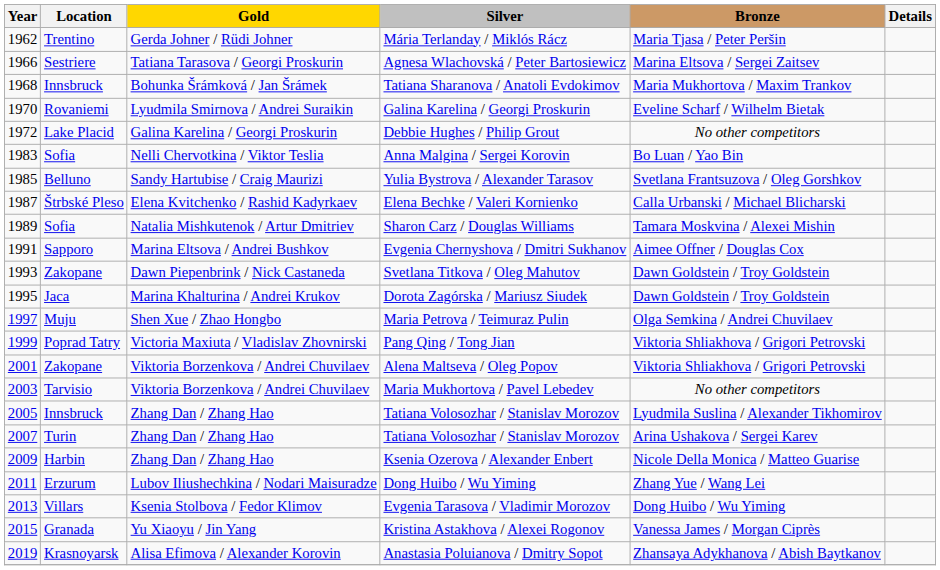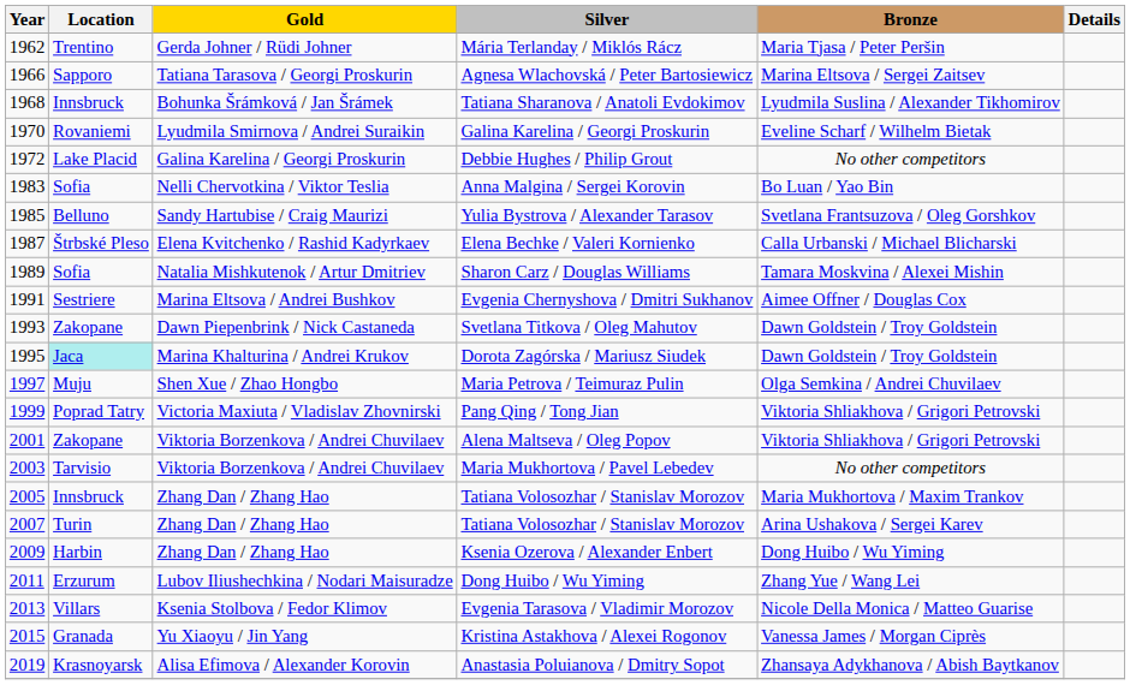 <table class="wikitable">
 <tr>
 <th>Year</th>
 <th>Location</th>
 <td align=center bgcolor=gold><strong>Gold</strong></td>
 <td align=center bgcolor=silver><strong>Silver</strong></td>
 <td align=center bgcolor=cc9966><strong>Bronze</strong></td>
 <th>Details</th>
 </tr>
 <tr>
 <td>1962</td>
 <td> <a href='#'>Trentino</a></td>
 <td> <a href='#'>Gerda Johner</a> / <a href='#'>Rüdi Johner</a></td>
 <td> <a href='#'>Mária Terlanday</a> / <a href='#'>Miklós Rácz</a></td>
 <td> <a href='#'>Maria Tjasa</a> / <a href='#'>Peter Peršin</a></td>
 <td></td>
 </tr>
 <tr>
 <td>1966</td>
-<td> <a href='#'>Sestriere</a></td>
+<td> <a href='#'>Sapporo</a></td>
 <td> <a href='#'>Tatiana Tarasova</a> / <a href='#'>Georgi Proskurin</a></td>
 <td> <a href='#'>Agnesa Wlachovská</a> / <a href='#'>Peter Bartosiewicz</a></td>
 <td> <a href='#'>Marina Eltsova</a> / <a href='#'>Sergei Zaitsev</a></td>
 <td></td>
 </tr>
 <tr>
 <td>1968</td>
 <td> <a href='#'>Innsbruck</a></td>
 <td> <a href='#'>Bohunka Šrámková</a> / <a href='#'>Jan Šrámek</a></td>
 <td> <a href='#'>Tatiana Sharanova</a> / <a href='#'>Anatoli Evdokimov</a></td>
-<td> <a href='#'>Maria Mukhortova</a> / <a href='#'>Maxim Trankov</a></td>
+<td> <a href='#'>Lyudmila Suslina</a> / <a href='#'>Alexander Tikhomirov</a></td>
 <td></td>
 </tr>
 <tr>
 <td>1970</td>
 <td> <a href='#'>Rovaniemi</a></td>
 <td> <a href='#'>Lyudmila Smirnova</a> / <a href='#'>Andrei Suraikin</a></td>
 <td> <a href='#'>Galina Karelina</a> / <a href='#'>Georgi Proskurin</a></td>
 <td> <a href='#'>Eveline Scharf</a> / <a href='#'>Wilhelm Bietak</a></td>
 <td></td>
 </tr>
 <tr>
 <td>1972</td>
 <td> <a href='#'>Lake Placid</a></td>
 <td> <a href='#'>Galina Karelina</a> / <a href='#'>Georgi Proskurin</a></td>
 <td> <a href='#'>Debbie Hughes</a> / <a href='#'>Philip Grout</a></td>
 <td align=center><em>No other competitors</em></td>
 <td></td>
 </tr>
 <tr>
 <td>1983</td>
 <td> <a href='#'>Sofia</a></td>
 <td> <a href='#'>Nelli Chervotkina</a> / <a href='#'>Viktor Teslia</a></td>
 <td> <a href='#'>Anna Malgina</a> / <a href='#'>Sergei Korovin</a></td>
 <td> <a href='#'>Bo Luan</a> / <a href='#'>Yao Bin</a></td>
 <td></td>
 </tr>
 <tr>
 <td>1985</td>
 <td> <a href='#'>Belluno</a></td>
 <td> <a href='#'>Sandy Hartubise</a> / <a href='#'>Craig Maurizi</a></td>
 <td> <a href='#'>Yulia Bystrova</a> / <a href='#'>Alexander Tarasov</a></td>
 <td> <a href='#'>Svetlana Frantsuzova</a> / <a href='#'>Oleg Gorshkov</a></td>
 <td></td>
 </tr>
 <tr>
 <td>1987</td>
 <td> <a href='#'>Štrbské Pleso</a></td>
 <td> <a href='#'>Elena Kvitchenko</a> / <a href='#'>Rashid Kadyrkaev</a></td>
 <td> <a href='#'>Elena Bechke</a> / <a href='#'>Valeri Kornienko</a></td>
 <td> <a href='#'>Calla Urbanski</a> / <a href='#'>Michael Blicharski</a></td>
 <td></td>
 </tr>
 <tr>
 <td>1989</td>
 <td> <a href='#'>Sofia</a></td>
 <td> <a href='#'>Natalia Mishkutenok</a> / <a href='#'>Artur Dmitriev</a></td>
 <td> <a href='#'>Sharon Carz</a> / <a href='#'>Douglas Williams</a></td>
 <td> <a href='#'>Tamara Moskvina</a> / <a href='#'>Alexei Mishin</a></td>
 <td></td>
 </tr>
 <tr>
 <td>1991</td>
-<td> <a href='#'>Sapporo</a></td>
+<td> <a href='#'>Sestriere</a></td>
 <td> <a href='#'>Marina Eltsova</a> / <a href='#'>Andrei Bushkov</a></td>
 <td> <a href='#'>Evgenia Chernyshova</a> / <a href='#'>Dmitri Sukhanov</a></td>
 <td> <a href='#'>Aimee Offner</a> / <a href='#'>Douglas Cox</a></td>
 <td></td>
 </tr>
 <tr>
 <td>1993</td>
 <td> <a href='#'>Zakopane</a></td>
 <td> <a href='#'>Dawn Piepenbrink</a> / <a href='#'>Nick Castaneda</a></td>
 <td> <a href='#'>Svetlana Titkova</a> / <a href='#'>Oleg Mahutov</a></td>
 <td> <a href='#'>Dawn Goldstein</a> / <a href='#'>Troy Goldstein</a></td>
 <td></td>
 </tr>
 <tr>
 <td>1995</td>
-<td> <a href='#'>Jaca</a></td>
+<td style="background: paleturquoise;"> <a href='#'>Jaca</a></td>
 <td> <a href='#'>Marina Khalturina</a> / <a href='#'>Andrei Krukov</a></td>
 <td> <a href='#'>Dorota Zagórska</a> / <a href='#'>Mariusz Siudek</a></td>
 <td> <a href='#'>Dawn Goldstein</a> / <a href='#'>Troy Goldstein</a></td>
 <td></td>
 </tr>
 <tr>
 <td><a href='#'>1997</a></td>
 <td> <a href='#'>Muju</a></td>
 <td> <a href='#'>Shen Xue</a> / <a href='#'>Zhao Hongbo</a></td>
 <td> <a href='#'>Maria Petrova</a> / <a href='#'>Teimuraz Pulin</a></td>
 <td> <a href='#'>Olga Semkina</a> / <a href='#'>Andrei Chuvilaev</a></td>
 <td></td>
 </tr>
 <tr>
 <td><a href='#'>1999</a></td>
 <td> <a href='#'>Poprad Tatry</a></td>
 <td> <a href='#'>Victoria Maxiuta</a> / <a href='#'>Vladislav Zhovnirski</a></td>
 <td> <a href='#'>Pang Qing</a> / <a href='#'>Tong Jian</a></td>
 <td> <a href='#'>Viktoria Shliakhova</a> / <a href='#'>Grigori Petrovski</a></td>
 <td></td>
 </tr>
 <tr>
 <td><a href='#'>2001</a></td>
 <td> <a href='#'>Zakopane</a></td>
 <td> <a href='#'>Viktoria Borzenkova</a> / <a href='#'>Andrei Chuvilaev</a></td>
 <td> <a href='#'>Alena Maltseva</a> / <a href='#'>Oleg Popov</a></td>
 <td> <a href='#'>Viktoria Shliakhova</a> / <a href='#'>Grigori Petrovski</a></td>
 <td></td>
 </tr>
 <tr>
 <td><a href='#'>2003</a></td>
 <td> <a href='#'>Tarvisio</a></td>
 <td> <a href='#'>Viktoria Borzenkova</a> / <a href='#'>Andrei Chuvilaev</a></td>
 <td> <a href='#'>Maria Mukhortova</a> / <a href='#'>Pavel Lebedev</a></td>
 <td align=center><em>No other competitors</em></td>
 <td></td>
 </tr>
 <tr>
 <td><a href='#'>2005</a></td>
 <td> <a href='#'>Innsbruck</a></td>
 <td> <a href='#'>Zhang Dan</a> / <a href='#'>Zhang Hao</a></td>
 <td> <a href='#'>Tatiana Volosozhar</a> / <a href='#'>Stanislav Morozov</a></td>
-<td> <a href='#'>Lyudmila Suslina</a> / <a href='#'>Alexander Tikhomirov</a></td>
+<td> <a href='#'>Maria Mukhortova</a> / <a href='#'>Maxim Trankov</a></td>
 <td></td>
 </tr>
 <tr>
 <td><a href='#'>2007</a></td>
 <td> <a href='#'>Turin</a></td>
 <td> <a href='#'>Zhang Dan</a> / <a href='#'>Zhang Hao</a></td>
 <td> <a href='#'>Tatiana Volosozhar</a> / <a href='#'>Stanislav Morozov</a></td>
 <td> <a href='#'>Arina Ushakova</a> / <a href='#'>Sergei Karev</a></td>
 <td></td>
 </tr>
 <tr>
 <td><a href='#'>2009</a></td>
 <td> <a href='#'>Harbin</a></td>
 <td> <a href='#'>Zhang Dan</a> / <a href='#'>Zhang Hao</a></td>
 <td> <a href='#'>Ksenia Ozerova</a> / <a href='#'>Alexander Enbert</a></td>
-<td> <a href='#'>Nicole Della Monica</a> / <a href='#'>Matteo Guarise</a></td>
+<td> <a href='#'>Dong Huibo</a> / <a href='#'>Wu Yiming</a></td>
 <td></td>
 </tr>
 <tr>
 <td><a href='#'>2011</a></td>
 <td> <a href='#'>Erzurum</a></td>
 <td> <a href='#'>Lubov Iliushechkina</a> / <a href='#'>Nodari Maisuradze</a></td>
 <td> <a href='#'>Dong Huibo</a> / <a href='#'>Wu Yiming</a></td>
 <td> <a href='#'>Zhang Yue</a> / <a href='#'>Wang Lei</a></td>
 <td></td>
 </tr>
 <tr>
 <td><a href='#'>2013</a></td>
 <td> <a href='#'>Villars</a></td>
 <td> <a href='#'>Ksenia Stolbova</a> / <a href='#'>Fedor Klimov</a></td>
 <td> <a href='#'>Evgenia Tarasova</a> / <a href='#'>Vladimir Morozov</a></td>
-<td> <a href='#'>Dong Huibo</a> / <a href='#'>Wu Yiming</a></td>
+<td> <a href='#'>Nicole Della Monica</a> / <a href='#'>Matteo Guarise</a></td>
 <td></td>
 </tr>
 <tr>
 <td><a href='#'>2015</a></td>
 <td> <a href='#'>Granada</a></td>
 <td> <a href='#'>Yu Xiaoyu</a> / <a href='#'>Jin Yang</a></td>
 <td> <a href='#'>Kristina Astakhova</a> / <a href='#'>Alexei Rogonov</a></td>
 <td> <a href='#'>Vanessa James</a> / <a href='#'>Morgan Ciprès</a></td>
 <td></td>
 </tr>
 <tr>
 <td><a href='#'>2019</a></td>
 <td> <a href='#'>Krasnoyarsk</a></td>
 <td> <a href='#'>Alisa Efimova</a> / <a href='#'>Alexander Korovin</a></td>
 <td> <a href='#'>Anastasia Poluianova</a> / <a href='#'>Dmitry Sopot</a></td>
 <td> <a href='#'>Zhansaya Adykhanova</a> / <a href='#'>Abish Baytkanov</a></td>
 <td></td>
 </tr>
 <tr>
 </tr>
 </table>
